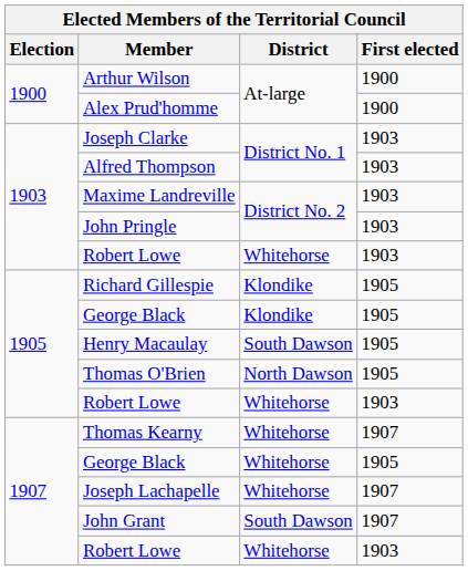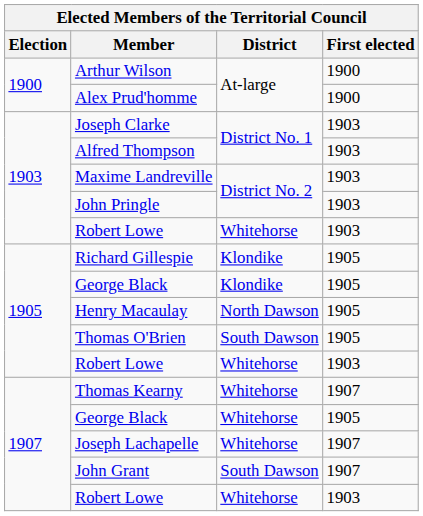 <table class="wikitable sortable">
 <tr>
 <th colspan=4>Elected Members of the Territorial Council</th>
 </tr>
 <tr>
 <th>Election</th>
 <th>Member</th>
 <th>District</th>
 <th>First elected</th>
 </tr>
 <tr>
 <td rowspan=2><a href='#'>1900</a></td>
 <td><a href='#'>Arthur Wilson</a></td>
 <td rowspan=2>At-large</td>
 <td>1900</td>
 </tr>
 <tr>
 <td><a href='#'>Alex Prud'homme</a></td>
 <td>1900</td>
 </tr>
 <tr>
 <td rowspan=5><a href='#'>1903</a></td>
 <td><a href='#'>Joseph Clarke</a></td>
 <td rowspan=2><a href='#'>District No. 1</a></td>
 <td>1903</td>
 </tr>
 <tr>
 <td><a href='#'>Alfred Thompson</a></td>
 <td>1903</td>
 </tr>
 <tr>
 <td><a href='#'>Maxime Landreville</a></td>
 <td rowspan=2><a href='#'>District No. 2</a></td>
 <td>1903</td>
 </tr>
 <tr>
 <td><a href='#'>John Pringle</a></td>
 <td>1903</td>
 </tr>
 <tr>
 <td><a href='#'>Robert Lowe</a></td>
 <td><a href='#'>Whitehorse</a></td>
 <td>1903</td>
 </tr>
 <tr>
 <td rowspan=5><a href='#'>1905</a></td>
 <td><a href='#'>Richard Gillespie</a></td>
 <td><a href='#'>Klondike</a></td>
 <td>1905</td>
 </tr>
 <tr>
 <td><a href='#'>George Black</a></td>
 <td><a href='#'>Klondike</a></td>
 <td>1905</td>
 </tr>
 <tr>
 <td><a href='#'>Henry Macaulay</a></td>
-<td><a href='#'>South Dawson</a></td>
+<td><a href='#'>North Dawson</a></td>
 <td>1905</td>
 </tr>
 <tr>
 <td><a href='#'>Thomas O'Brien</a></td>
-<td><a href='#'>North Dawson</a></td>
+<td><a href='#'>South Dawson</a></td>
 <td>1905</td>
 </tr>
 <tr>
 <td><a href='#'>Robert Lowe</a></td>
 <td><a href='#'>Whitehorse</a></td>
 <td>1903</td>
 </tr>
 <tr>
 <td rowspan=5><a href='#'>1907</a></td>
 <td><a href='#'>Thomas Kearny</a></td>
 <td><a href='#'>Whitehorse</a></td>
 <td>1907</td>
 </tr>
 <tr>
 <td><a href='#'>George Black</a></td>
 <td><a href='#'>Whitehorse</a></td>
 <td>1905</td>
 </tr>
 <tr>
 <td><a href='#'>Joseph Lachapelle</a></td>
 <td><a href='#'>Whitehorse</a></td>
 <td>1907</td>
 </tr>
 <tr>
 <td><a href='#'>John Grant</a></td>
 <td><a href='#'>South Dawson</a></td>
 <td>1907</td>
 </tr>
 <tr>
 <td><a href='#'>Robert Lowe</a></td>
 <td><a href='#'>Whitehorse</a></td>
 <td>1903</td>
 </tr>
 </table>
